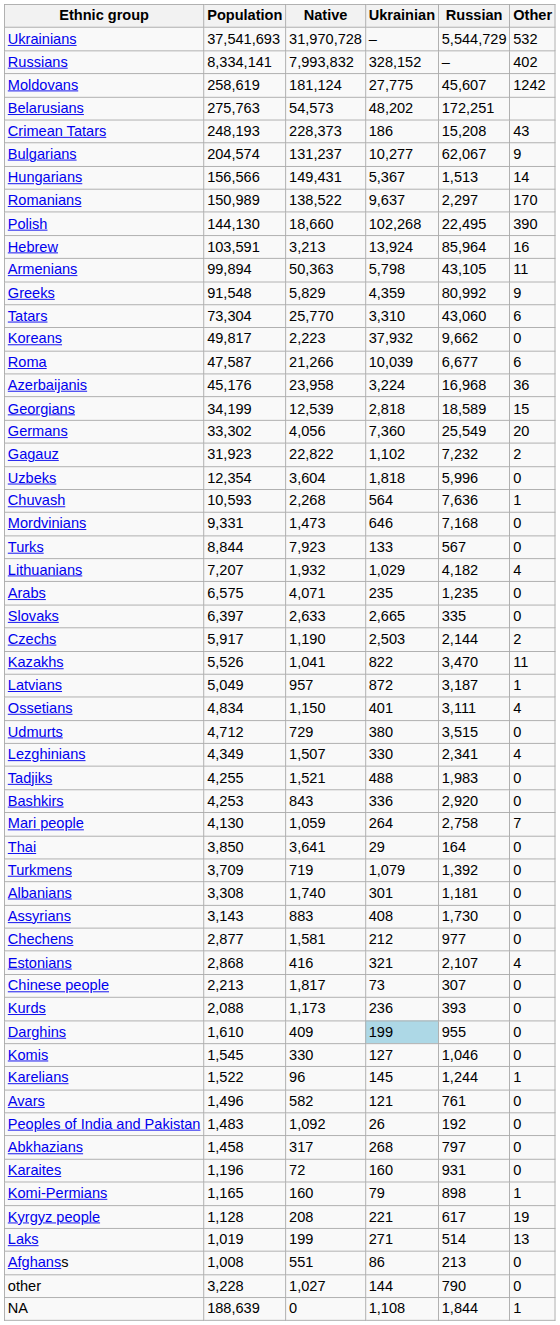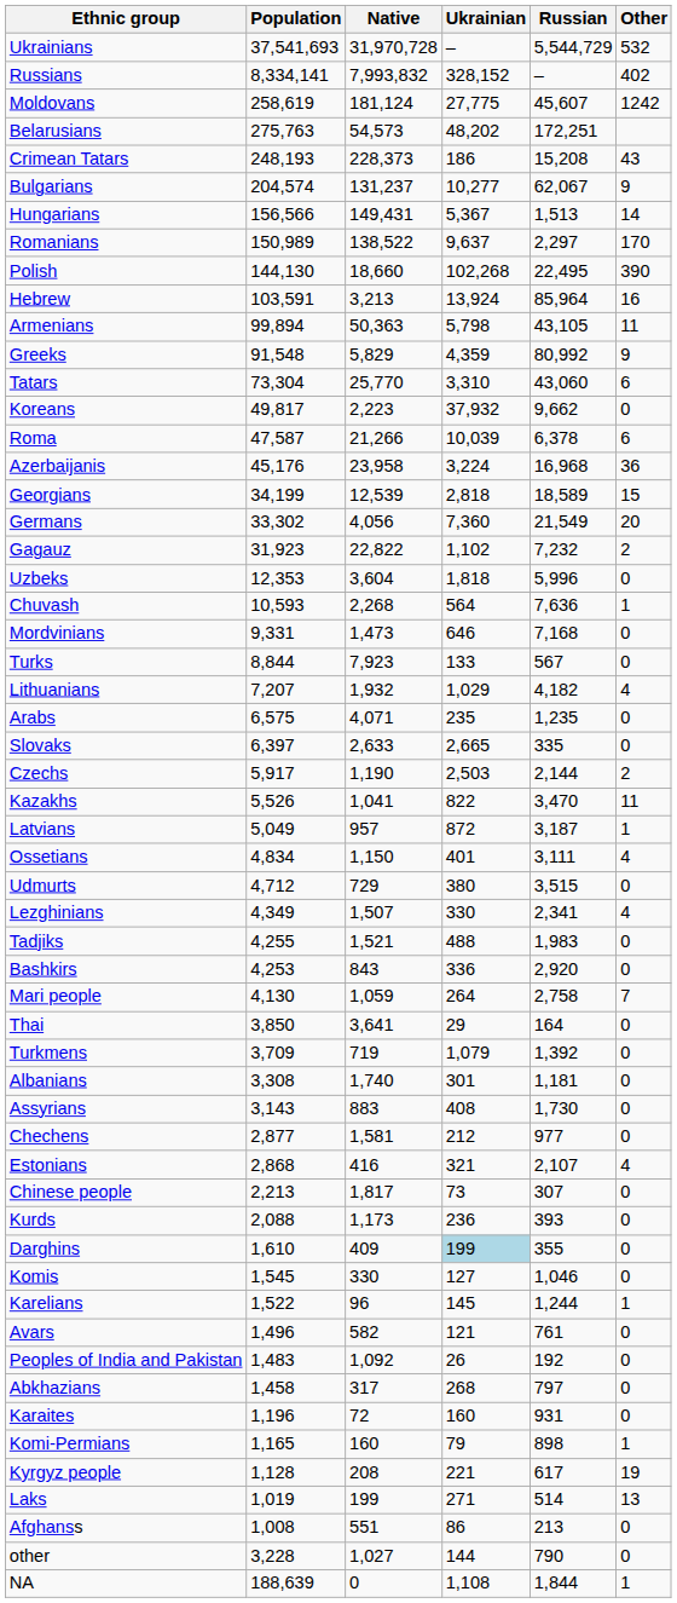 <table class = "wikitable sortable">
 <tr>
 <th>Ethnic group</th>
 <th>Population</th>
 <th>Native</th>
 <th>Ukrainian</th>
 <th>Russian</th>
 <th>Other</th>
 </tr>
 <tr>
 <td><a href='#'>Ukrainians</a></td>
 <td>37,541,693</td>
 <td>31,970,728</td>
 <td>–</td>
 <td>5,544,729</td>
 <td>532</td>
 </tr>
 <tr>
 <td><a href='#'>Russians</a></td>
 <td>8,334,141</td>
 <td>7,993,832</td>
 <td>328,152</td>
 <td>–</td>
 <td>402</td>
 </tr>
 <tr>
 <td><a href='#'>Moldovans</a></td>
 <td>258,619</td>
 <td>181,124</td>
 <td>27,775</td>
 <td>45,607</td>
 <td>1242</td>
 </tr>
 <tr>
 <td><a href='#'>Belarusians</a></td>
 <td>275,763</td>
 <td>54,573</td>
 <td>48,202</td>
 <td>172,251</td>
 </tr>
 <tr>
 <td><a href='#'>Crimean Tatars</a></td>
 <td>248,193</td>
 <td>228,373</td>
 <td>186</td>
 <td>15,208</td>
 <td>43</td>
 </tr>
 <tr>
 <td><a href='#'>Bulgarians</a></td>
 <td>204,574</td>
 <td>131,237</td>
 <td>10,277</td>
 <td>62,067</td>
 <td>9</td>
 </tr>
 <tr>
 <td><a href='#'>Hungarians</a></td>
 <td>156,566</td>
 <td>149,431</td>
 <td>5,367</td>
 <td>1,513</td>
 <td>14</td>
 </tr>
 <tr>
 <td><a href='#'>Romanians</a></td>
 <td>150,989</td>
 <td>138,522</td>
 <td>9,637</td>
 <td>2,297</td>
 <td>170</td>
 </tr>
 <tr>
 <td><a href='#'>Polish</a></td>
 <td>144,130</td>
 <td>18,660</td>
 <td>102,268</td>
 <td>22,495</td>
 <td>390</td>
 </tr>
 <tr>
 <td><a href='#'>Hebrew</a></td>
 <td>103,591</td>
 <td>3,213</td>
 <td>13,924</td>
 <td>85,964</td>
 <td>16</td>
 </tr>
 <tr>
 <td><a href='#'>Armenians</a></td>
 <td>99,894</td>
 <td>50,363</td>
 <td>5,798</td>
 <td>43,105</td>
 <td>11</td>
 </tr>
 <tr>
 <td><a href='#'>Greeks</a></td>
 <td>91,548</td>
 <td>5,829</td>
 <td>4,359</td>
 <td>80,992</td>
 <td>9</td>
 </tr>
 <tr>
 <td><a href='#'>Tatars</a></td>
 <td>73,304</td>
 <td>25,770</td>
 <td>3,310</td>
 <td>43,060</td>
 <td>6</td>
 </tr>
 <tr>
 <td><a href='#'>Koreans</a></td>
 <td>49,817</td>
 <td>2,223</td>
 <td>37,932</td>
 <td>9,662</td>
 <td>0</td>
 </tr>
 <tr>
 <td><a href='#'>Roma</a></td>
 <td>47,587</td>
 <td>21,266</td>
 <td>10,039</td>
-<td>6,677</td>
+<td>6,378</td>
 <td>6</td>
 </tr>
 <tr>
 <td><a href='#'>Azerbaijanis</a></td>
 <td>45,176</td>
 <td>23,958</td>
 <td>3,224</td>
 <td>16,968</td>
 <td>36</td>
 </tr>
 <tr>
 <td><a href='#'>Georgians</a></td>
 <td>34,199</td>
 <td>12,539</td>
 <td>2,818</td>
 <td>18,589</td>
 <td>15</td>
 </tr>
 <tr>
 <td><a href='#'>Germans</a></td>
 <td>33,302</td>
 <td>4,056</td>
 <td>7,360</td>
-<td>25,549</td>
+<td>21,549</td>
 <td>20</td>
 </tr>
 <tr>
 <td><a href='#'>Gagauz</a></td>
 <td>31,923</td>
 <td>22,822</td>
 <td>1,102</td>
 <td>7,232</td>
 <td>2</td>
 </tr>
 <tr>
 <td><a href='#'>Uzbeks</a></td>
-<td>12,354</td>
+<td>12,353</td>
 <td>3,604</td>
 <td>1,818</td>
 <td>5,996</td>
 <td>0</td>
 </tr>
 <tr>
 <td><a href='#'>Chuvash</a></td>
 <td>10,593</td>
 <td>2,268</td>
 <td>564</td>
 <td>7,636</td>
 <td>1</td>
 </tr>
 <tr>
 <td><a href='#'>Mordvinians</a></td>
 <td>9,331</td>
 <td>1,473</td>
 <td>646</td>
 <td>7,168</td>
 <td>0</td>
 </tr>
 <tr>
 <td><a href='#'>Turks</a></td>
 <td>8,844</td>
 <td>7,923</td>
 <td>133</td>
 <td>567</td>
 <td>0</td>
 </tr>
 <tr>
 <td><a href='#'>Lithuanians</a></td>
 <td>7,207</td>
 <td>1,932</td>
 <td>1,029</td>
 <td>4,182</td>
 <td>4</td>
 </tr>
 <tr>
 <td><a href='#'>Arabs</a></td>
 <td>6,575</td>
 <td>4,071</td>
 <td>235</td>
 <td>1,235</td>
 <td>0</td>
 </tr>
 <tr>
 <td><a href='#'>Slovaks</a></td>
 <td>6,397</td>
 <td>2,633</td>
 <td>2,665</td>
 <td>335</td>
 <td>0</td>
 </tr>
 <tr>
 <td><a href='#'>Czechs</a></td>
 <td>5,917</td>
 <td>1,190</td>
 <td>2,503</td>
 <td>2,144</td>
 <td>2</td>
 </tr>
 <tr>
 <td><a href='#'>Kazakhs</a></td>
 <td>5,526</td>
 <td>1,041</td>
 <td>822</td>
 <td>3,470</td>
 <td>11</td>
 </tr>
 <tr>
 <td><a href='#'>Latvians</a></td>
 <td>5,049</td>
 <td>957</td>
 <td>872</td>
 <td>3,187</td>
 <td>1</td>
 </tr>
 <tr>
 <td><a href='#'>Ossetians</a></td>
 <td>4,834</td>
 <td>1,150</td>
 <td>401</td>
 <td>3,111</td>
 <td>4</td>
 </tr>
 <tr>
 <td><a href='#'>Udmurts</a></td>
 <td>4,712</td>
 <td>729</td>
 <td>380</td>
 <td>3,515</td>
 <td>0</td>
 </tr>
 <tr>
 <td><a href='#'>Lezghinians</a></td>
 <td>4,349</td>
 <td>1,507</td>
 <td>330</td>
 <td>2,341</td>
 <td>4</td>
 </tr>
 <tr>
 <td><a href='#'>Tadjiks</a></td>
 <td>4,255</td>
 <td>1,521</td>
 <td>488</td>
 <td>1,983</td>
 <td>0</td>
 </tr>
 <tr>
 <td><a href='#'>Bashkirs</a></td>
 <td>4,253</td>
 <td>843</td>
 <td>336</td>
 <td>2,920</td>
 <td>0</td>
 </tr>
 <tr>
 <td><a href='#'>Mari people</a></td>
 <td>4,130</td>
 <td>1,059</td>
 <td>264</td>
 <td>2,758</td>
 <td>7</td>
 </tr>
 <tr>
 <td><a href='#'>Thai</a></td>
 <td>3,850</td>
 <td>3,641</td>
 <td>29</td>
 <td>164</td>
 <td>0</td>
 </tr>
 <tr>
 <td><a href='#'>Turkmens</a></td>
 <td>3,709</td>
 <td>719</td>
 <td>1,079</td>
 <td>1,392</td>
 <td>0</td>
 </tr>
 <tr>
 <td><a href='#'>Albanians</a></td>
 <td>3,308</td>
 <td>1,740</td>
 <td>301</td>
 <td>1,181</td>
 <td>0</td>
 </tr>
 <tr>
 <td><a href='#'>Assyrians</a></td>
 <td>3,143</td>
 <td>883</td>
 <td>408</td>
 <td>1,730</td>
 <td>0</td>
 </tr>
 <tr>
 <td><a href='#'>Chechens</a></td>
 <td>2,877</td>
 <td>1,581</td>
 <td>212</td>
 <td>977</td>
 <td>0</td>
 </tr>
 <tr>
 <td><a href='#'>Estonians</a></td>
 <td>2,868</td>
 <td>416</td>
 <td>321</td>
 <td>2,107</td>
 <td>4</td>
 </tr>
 <tr>
 <td><a href='#'>Chinese people</a></td>
 <td>2,213</td>
 <td>1,817</td>
 <td>73</td>
 <td>307</td>
 <td>0</td>
 </tr>
 <tr>
 <td><a href='#'>Kurds</a></td>
 <td>2,088</td>
 <td>1,173</td>
 <td>236</td>
 <td>393</td>
 <td>0</td>
 </tr>
 <tr>
 <td><a href='#'>Darghins</a></td>
 <td>1,610</td>
 <td>409</td>
 <td style="background: lightblue;">199</td>
-<td>955</td>
+<td>355</td>
 <td>0</td>
 </tr>
 <tr>
 <td><a href='#'>Komis</a></td>
 <td>1,545</td>
 <td>330</td>
 <td>127</td>
 <td>1,046</td>
 <td>0</td>
 </tr>
 <tr>
 <td><a href='#'>Karelians</a></td>
 <td>1,522</td>
 <td>96</td>
 <td>145</td>
 <td>1,244</td>
 <td>1</td>
 </tr>
 <tr>
 <td><a href='#'>Avars</a></td>
 <td>1,496</td>
 <td>582</td>
 <td>121</td>
 <td>761</td>
 <td>0</td>
 </tr>
 <tr>
 <td><a href='#'>Peoples of India and Pakistan</a></td>
 <td>1,483</td>
 <td>1,092</td>
 <td>26</td>
 <td>192</td>
 <td>0</td>
 </tr>
 <tr>
 <td><a href='#'>Abkhazians</a></td>
 <td>1,458</td>
 <td>317</td>
 <td>268</td>
 <td>797</td>
 <td>0</td>
 </tr>
 <tr>
 <td><a href='#'>Karaites</a></td>
 <td>1,196</td>
 <td>72</td>
 <td>160</td>
 <td>931</td>
 <td>0</td>
 </tr>
 <tr>
 <td><a href='#'>Komi-Permians</a></td>
 <td>1,165</td>
 <td>160</td>
 <td>79</td>
 <td>898</td>
 <td>1</td>
 </tr>
 <tr>
 <td><a href='#'>Kyrgyz people</a></td>
 <td>1,128</td>
 <td>208</td>
 <td>221</td>
 <td>617</td>
 <td>19</td>
 </tr>
 <tr>
 <td><a href='#'>Laks</a></td>
 <td>1,019</td>
 <td>199</td>
 <td>271</td>
 <td>514</td>
 <td>13</td>
 </tr>
 <tr>
 <td><a href='#'>Afghans</a>s</td>
 <td>1,008</td>
 <td>551</td>
 <td>86</td>
 <td>213</td>
 <td>0</td>
 </tr>
 <tr>
 <td>other</td>
 <td>3,228</td>
 <td>1,027</td>
 <td>144</td>
 <td>790</td>
 <td>0</td>
 </tr>
 <tr>
 <td>NA</td>
 <td>188,639</td>
 <td>0</td>
 <td>1,108</td>
 <td>1,844</td>
 <td>1</td>
 </tr>
 </table>
